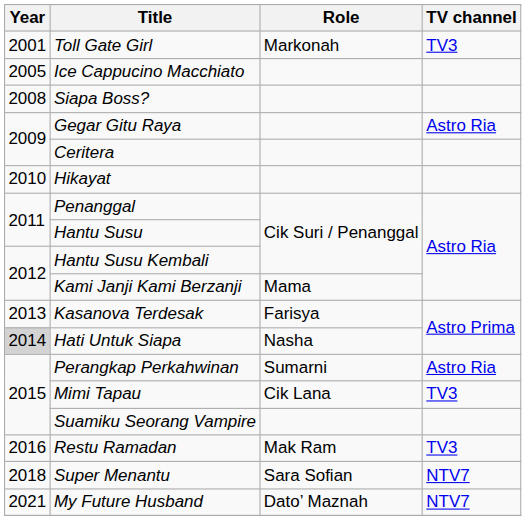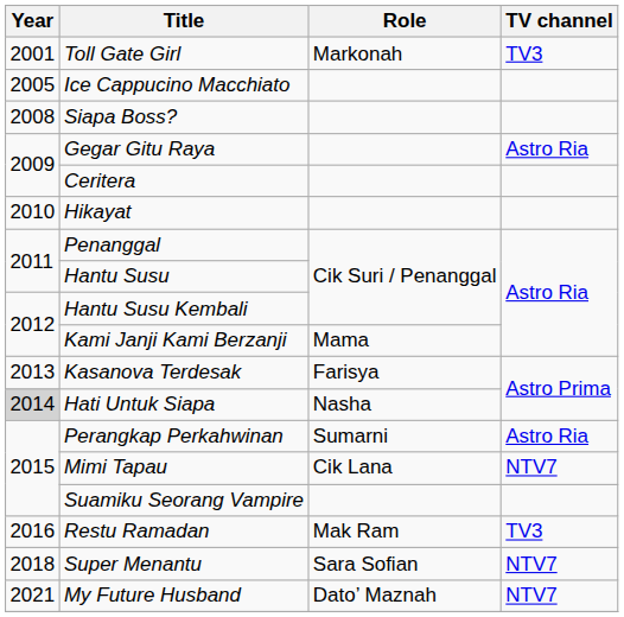 <table class="wikitable">
 <tr>
 <th>Year</th>
 <th>Title</th>
 <th>Role</th>
 <th>TV channel</th>
 </tr>
 <tr>
 <td>2001</td>
 <td><em>Toll Gate Girl</em></td>
 <td>Markonah</td>
 <td><a href='#'>TV3</a></td>
 </tr>
 <tr>
 <td>2005</td>
 <td><em>Ice Cappucino Macchiato</em></td>
 <td></td>
 <td></td>
 </tr>
 <tr>
 <td>2008</td>
 <td><em>Siapa Boss?</em></td>
 <td></td>
 <td></td>
 </tr>
 <tr>
 <td rowspan=2>2009</td>
 <td><em>Gegar Gitu Raya</em></td>
 <td></td>
 <td><a href='#'>Astro Ria</a></td>
 </tr>
 <tr>
 <td><em>Ceritera</em></td>
 <td></td>
 <td></td>
 </tr>
 <tr>
 <td>2010</td>
 <td><em>Hikayat</em></td>
 <td></td>
 <td></td>
 </tr>
 <tr>
 <td rowspan="2">2011</td>
 <td><em>Penanggal</em></td>
 <td rowspan="3">Cik Suri / Penanggal</td>
 <td rowspan="4"><a href='#'>Astro Ria</a></td>
 </tr>
 <tr>
 <td><em>Hantu Susu</em></td>
 </tr>
 <tr>
 <td rowspan="2">2012</td>
 <td><em>Hantu Susu Kembali</em></td>
 </tr>
 <tr>
 <td><em>Kami Janji Kami Berzanji</em></td>
 <td>Mama</td>
 </tr>
 <tr>
 <td>2013</td>
 <td><em>Kasanova Terdesak</em></td>
 <td>Farisya</td>
 <td rowspan=2><a href='#'>Astro Prima</a></td>
 </tr>
 <tr>
 <td style="background: lightgrey;">2014</td>
 <td><em>Hati Untuk Siapa</em></td>
 <td>Nasha</td>
 </tr>
 <tr>
 <td rowspan=3>2015</td>
 <td><em>Perangkap Perkahwinan</em></td>
 <td>Sumarni</td>
 <td><a href='#'>Astro Ria</a></td>
 </tr>
 <tr>
 <td><em>Mimi Tapau</em></td>
 <td>Cik Lana</td>
-<td><a href='#'>TV3</a></td>
+<td><a href='#'>NTV7</a></td>
 </tr>
 <tr>
 <td><em>Suamiku Seorang Vampire</em></td>
 <td></td>
 <td></td>
 </tr>
 <tr>
 <td>2016</td>
 <td><em>Restu Ramadan</em></td>
 <td>Mak Ram</td>
 <td><a href='#'>TV3</a></td>
 </tr>
 <tr>
 <td>2018</td>
 <td><em>Super Menantu</em></td>
 <td>Sara Sofian</td>
 <td><a href='#'>NTV7</a></td>
 </tr>
 <tr>
 <td>2021</td>
 <td><em>My Future Husband</em></td>
 <td>Dato’ Maznah</td>
 <td><a href='#'>NTV7</a></td>
 </tr>
 <tr>
 </tr>
 </table>
